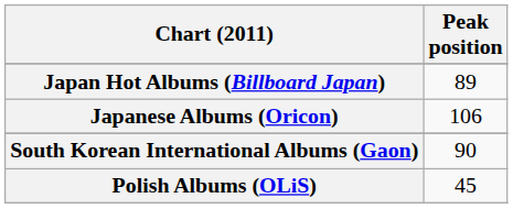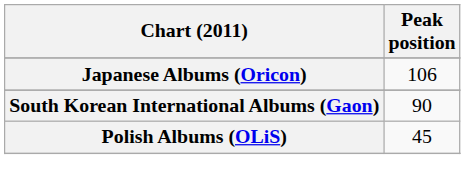 <table class="wikitable sortable plainrowheaders" style="text-align:center">
 <tr>
 <th scope="col">Chart (2011)</th>
 <th scope="col">Peak<br>position</th>
 </tr>
 <tr>
 </tr>
 <tr>
 </tr>
 <tr>
 </tr>
 <tr>
 </tr>
 <tr>
 </tr>
 <tr>
 </tr>
 <tr>
 </tr>
 <tr>
 </tr>
 <tr>
-<th scope="row">Japan Hot Albums (<em><a href='#'>Billboard Japan</a></em>)</th>
-<td>89</td>
-</tr>
-<tr>
 <th scope="row">Japanese Albums (<a href='#'>Oricon</a>)</th>
 <td>106</td>
 </tr>
 <tr>
 </tr>
 <tr>
 <th scope="row">South Korean International Albums (<a href='#'>Gaon</a>)</th>
 <td>90</td>
 </tr>
 <tr>
 <th scope="row">Polish Albums (<a href='#'>OLiS</a>)</th>
 <td>45</td>
 </tr>
 <tr>
 </tr>
 <tr>
 </tr>
 </table>
